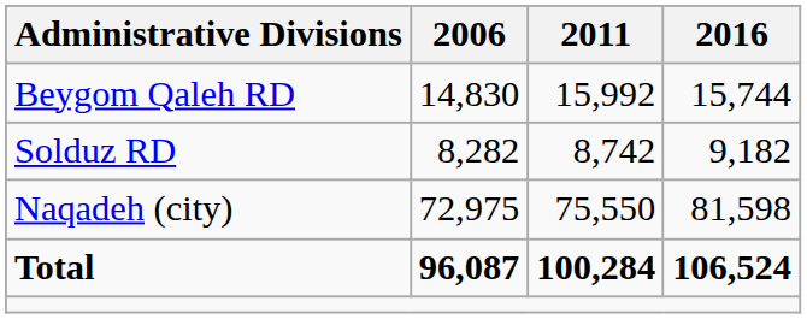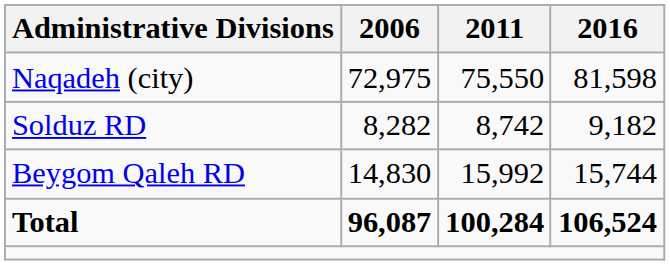 <table class="wikitable">
 <tr>
 <th>Administrative Divisions</th>
 <th>2006</th>
 <th>2011</th>
 <th>2016</th>
 </tr>
 <tr>
-<td><a href='#'>Beygom Qaleh RD</a></td>
-<td style="text-align: right;">14,830</td>
-<td style="text-align: right;">15,992</td>
-<td style="text-align: right;">15,744</td>
+<td><a href='#'>Naqadeh</a> (city)</td>
+<td style="text-align: right;">72,975</td>
+<td style="text-align: right;">75,550</td>
+<td style="text-align: right;">81,598</td>
 </tr>
 <tr>
 <td><a href='#'>Solduz RD</a></td>
 <td style="text-align: right;">8,282</td>
 <td style="text-align: right;">8,742</td>
 <td style="text-align: right;">9,182</td>
 </tr>
 <tr>
-<td><a href='#'>Naqadeh</a> (city)</td>
-<td style="text-align: right;">72,975</td>
-<td style="text-align: right;">75,550</td>
-<td style="text-align: right;">81,598</td>
+<td><a href='#'>Beygom Qaleh RD</a></td>
+<td style="text-align: right;">14,830</td>
+<td style="text-align: right;">15,992</td>
+<td style="text-align: right;">15,744</td>
 </tr>
 <tr>
 <td><strong>Total</strong></td>
 <td style="text-align: right;"><strong>96,087</strong></td>
 <td style="text-align: right;"><strong>100,284</strong></td>
 <td style="text-align: right;"><strong>106,524</strong></td>
 </tr>
 <tr>
 <td colspan=4></td>
 </tr>
 </table>
